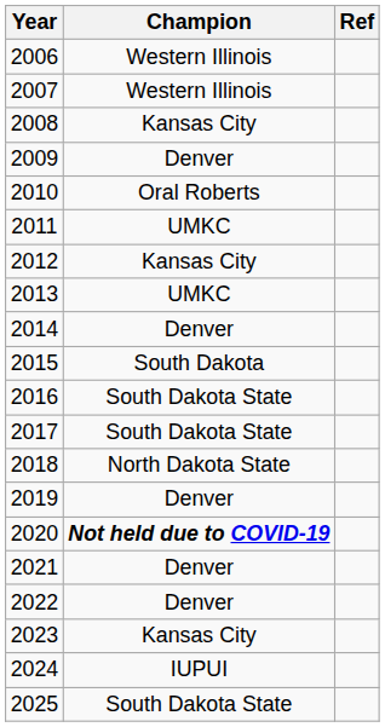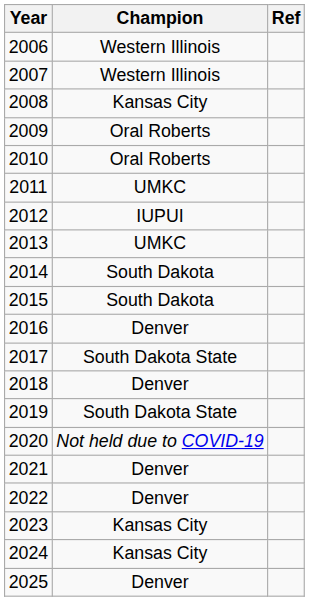 <table class="wikitable" style="text-align:center;" cellspacing="2">
 <tr>
 <th>Year</th>
 <th>Champion</th>
 <th>Ref</th>
 </tr>
 <tr>
 <td>2006</td>
 <td>Western Illinois</td>
 <td></td>
 </tr>
 <tr>
 <td>2007</td>
 <td>Western Illinois</td>
 <td></td>
 </tr>
 <tr>
 <td>2008</td>
 <td>Kansas City</td>
 <td></td>
 </tr>
 <tr>
 <td>2009</td>
-<td>Denver</td>
+<td>Oral Roberts</td>
 <td></td>
 </tr>
 <tr>
 <td>2010</td>
 <td>Oral Roberts</td>
 <td></td>
 </tr>
 <tr>
 <td>2011</td>
 <td>UMKC</td>
 <td></td>
 </tr>
 <tr>
 <td>2012</td>
-<td>Kansas City</td>
+<td>IUPUI</td>
 <td></td>
 </tr>
 <tr>
 <td>2013</td>
 <td>UMKC</td>
 <td></td>
 </tr>
 <tr>
 <td>2014</td>
-<td>Denver</td>
+<td>South Dakota</td>
 <td></td>
 </tr>
 <tr>
 <td>2015</td>
 <td>South Dakota</td>
 <td></td>
 </tr>
 <tr>
 <td>2016</td>
-<td>South Dakota State</td>
+<td>Denver</td>
 <td></td>
 </tr>
 <tr>
 <td>2017</td>
 <td>South Dakota State</td>
 <td></td>
 </tr>
 <tr>
 <td>2018</td>
-<td>North Dakota State</td>
+<td>Denver</td>
 <td></td>
 </tr>
 <tr>
 <td>2019</td>
-<td>Denver</td>
+<td>South Dakota State</td>
 <td></td>
 </tr>
 <tr>
 <td>2020</td>
-<td><strong><em>Not held due to <a href='#'>COVID-19</a></em></strong></td>
+<td><em>Not held due to <a href='#'>COVID-19</a></em></td>
 <td></td>
 </tr>
 <tr>
 <td>2021</td>
 <td>Denver</td>
 <td></td>
 </tr>
 <tr>
 <td>2022</td>
 <td>Denver</td>
 <td></td>
 </tr>
 <tr>
 <td>2023</td>
 <td>Kansas City</td>
 <td></td>
 </tr>
 <tr>
 <td>2024</td>
-<td>IUPUI</td>
+<td>Kansas City</td>
 <td></td>
 </tr>
 <tr>
 <td>2025</td>
-<td>South Dakota State</td>
+<td>Denver</td>
 <td></td>
 </tr>
 </table>
